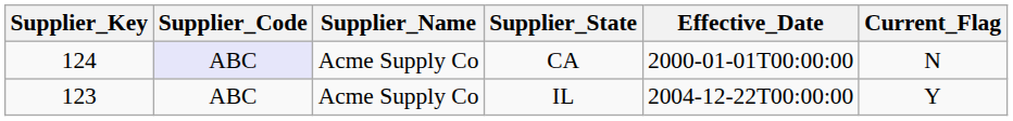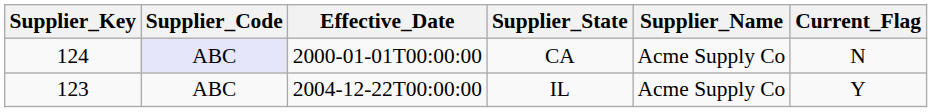 <table class="wikitable" style="text-align:center">
 <tr>
 <th>Supplier_Key</th>
 <th>Supplier_Code</th>
+<th>Effective_Date</th>
+<th>Supplier_State</th>
 <th>Supplier_Name</th>
-<th>Supplier_State</th>
-<th>Effective_Date</th>
 <th>Current_Flag</th>
 </tr>
 <tr>
 <td>124</td>
 <td style="background: lavender;">ABC</td>
+<td>2000-01-01T00:00:00</td>
+<td>CA</td>
 <td>Acme Supply Co</td>
-<td>CA</td>
-<td>2000-01-01T00:00:00</td>
 <td>N</td>
 </tr>
 <tr>
 <td>123</td>
 <td>ABC</td>
+<td>2004-12-22T00:00:00</td>
+<td>IL</td>
 <td>Acme Supply Co</td>
-<td>IL</td>
-<td>2004-12-22T00:00:00</td>
 <td>Y</td>
 </tr>
 </table>
